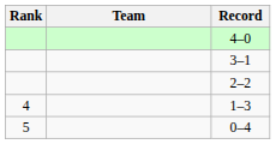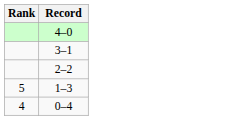 <table class="wikitable" style="text-align: center;">
 <tr>
 <th width=40>Rank</th>
-<th width=180>Team</th>
 <th width=60>Record</th>
 </tr>
 <tr bgcolor="#ccffcc">
 <td></td>
-<td align="left"></td>
 <td>4–0</td>
 </tr>
 <tr>
 <td></td>
-<td align="left"></td>
 <td>3–1</td>
 </tr>
 <tr>
 <td></td>
-<td align="left"></td>
 <td>2–2</td>
 </tr>
 <tr>
-<td>4</td>
-<td align="left"></td>
+<td>5</td>
 <td>1–3</td>
 </tr>
 <tr>
-<td>5</td>
-<td align="left"></td>
+<td>4</td>
 <td>0–4</td>
 </tr>
 </table>
